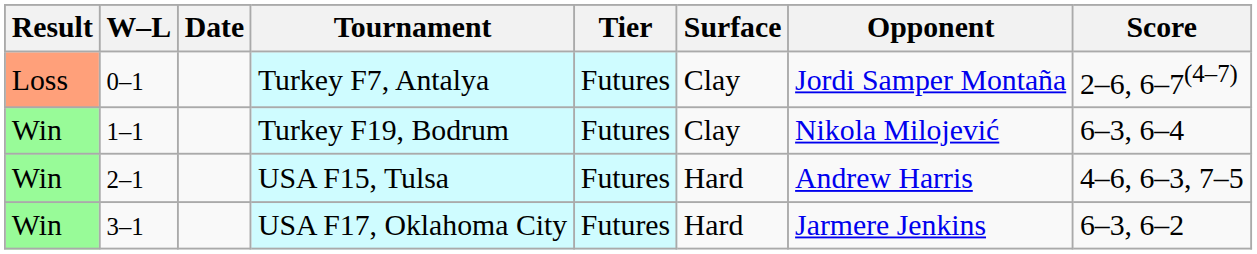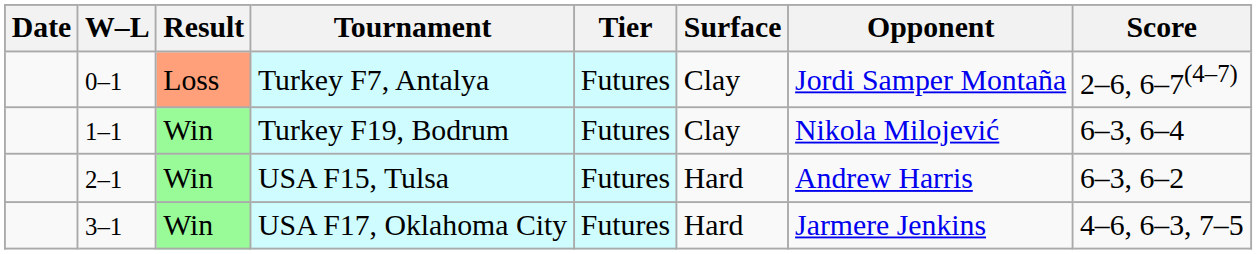 <table class="sortable wikitable">
 <tr>
+<th>Date</th>
+<th class="unsortable">W–L</th>
 <th>Result</th>
-<th class="unsortable">W–L</th>
-<th>Date</th>
 <th>Tournament</th>
 <th>Tier</th>
 <th>Surface</th>
 <th>Opponent</th>
 <th class="unsortable">Score</th>
 </tr>
 <tr>
+<td></td>
+<td><small>0–1</small></td>
 <td bgcolor=FFA07A>Loss</td>
-<td><small>0–1</small></td>
-<td></td>
 <td style="background:#cffcff;">Turkey F7, Antalya</td>
 <td style="background:#cffcff;">Futures</td>
 <td>Clay</td>
 <td> <a href='#'>Jordi Samper Montaña</a></td>
 <td>2–6, 6–7<sup>(4–7)</sup></td>
 </tr>
 <tr>
+<td></td>
+<td><small>1–1</small></td>
 <td bgcolor=98FB98>Win</td>
-<td><small>1–1</small></td>
-<td></td>
 <td style="background:#cffcff;">Turkey F19, Bodrum</td>
 <td style="background:#cffcff;">Futures</td>
 <td>Clay</td>
 <td> <a href='#'>Nikola Milojević</a></td>
 <td>6–3, 6–4</td>
 </tr>
 <tr>
+<td></td>
+<td><small>2–1</small></td>
 <td bgcolor=98FB98>Win</td>
-<td><small>2–1</small></td>
-<td></td>
 <td style="background:#cffcff;">USA F15, Tulsa</td>
 <td style="background:#cffcff;">Futures</td>
 <td>Hard</td>
 <td> <a href='#'>Andrew Harris</a></td>
-<td>4–6, 6–3, 7–5</td>
+<td>6–3, 6–2</td>
 </tr>
 <tr>
+<td></td>
+<td><small>3–1</small></td>
 <td bgcolor=98FB98>Win</td>
-<td><small>3–1</small></td>
-<td></td>
 <td style="background:#cffcff;">USA F17, Oklahoma City</td>
 <td style="background:#cffcff;">Futures</td>
 <td>Hard</td>
 <td> <a href='#'>Jarmere Jenkins</a></td>
-<td>6–3, 6–2</td>
+<td>4–6, 6–3, 7–5</td>
 </tr>
 </table>
